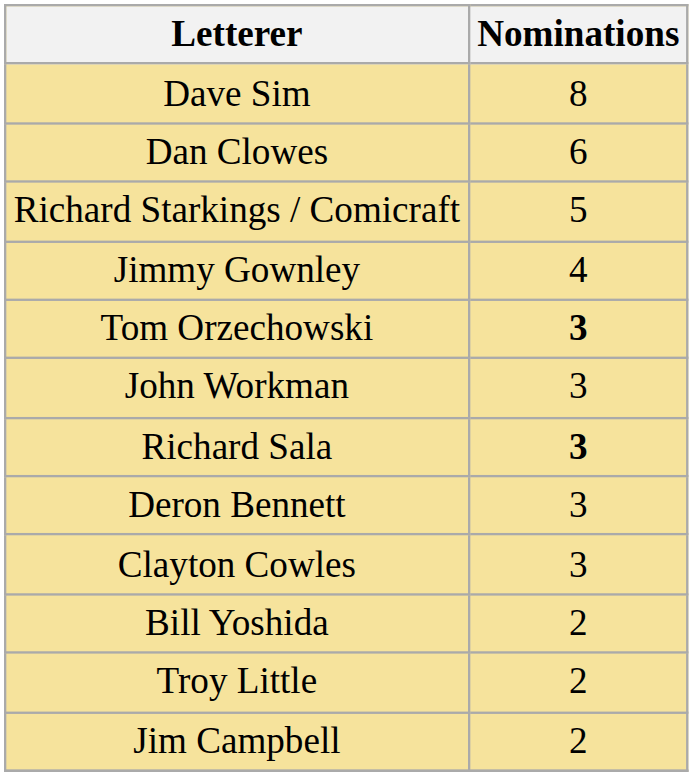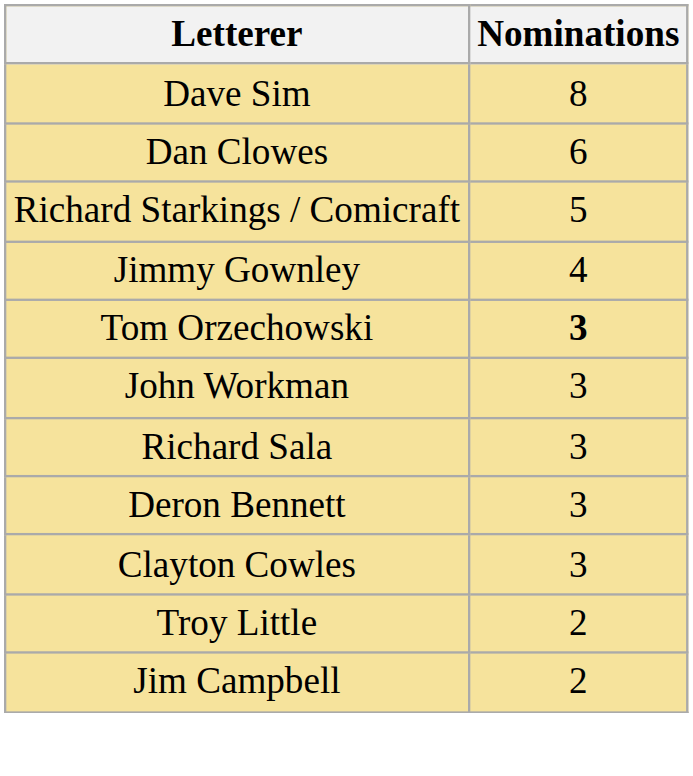 <table class="wikitable" rowspan=2 style="text-align: center; background: #f6e39c">
 <tr>
 <th scope="col" align="center">Letterer</th>
 <th scope="col" width="55">Nominations</th>
 </tr>
 <tr>
 <td>Dave Sim</td>
 <td>8</td>
 </tr>
 <tr>
 <td>Dan Clowes</td>
 <td>6</td>
 </tr>
 <tr>
 <td>Richard Starkings / Comicraft</td>
 <td>5</td>
 </tr>
 <tr>
 <td>Jimmy Gownley</td>
 <td>4</td>
 </tr>
 <tr>
 <td>Tom Orzechowski</td>
 <td><strong>3</strong></td>
 </tr>
 <tr>
 <td>John Workman</td>
 <td>3</td>
 </tr>
 <tr>
 <td>Richard Sala</td>
-<td><strong>3</strong></td>
+<td>3</td>
 </tr>
 <tr>
 <td>Deron Bennett</td>
 <td>3</td>
 </tr>
 <tr>
 <td>Clayton Cowles</td>
 <td>3</td>
-</tr>
-<tr>
-<td>Bill Yoshida</td>
-<td>2</td>
 </tr>
 <tr>
 <td>Troy Little</td>
 <td>2</td>
 </tr>
 <tr>
 <td>Jim Campbell</td>
 <td>2</td>
 </tr>
 <tr>
 </tr>
 </table>
